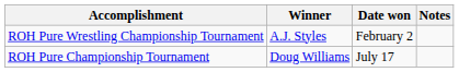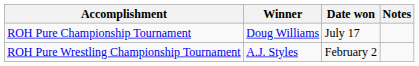 <table class="wikitable">
 <tr>
 <th>Accomplishment</th>
 <th>Winner</th>
 <th>Date won</th>
 <th>Notes</th>
 </tr>
 <tr>
+<td><a href='#'>ROH Pure Championship Tournament</a></td>
+<td><a href='#'>Doug Williams</a></td>
+<td>July 17</td>
+<td></td>
+</tr>
+<tr>
 <td><a href='#'>ROH Pure Wrestling Championship Tournament</a></td>
 <td><a href='#'>A.J. Styles</a></td>
 <td>February 2</td>
 <td></td>
 </tr>
-<tr>
-<td><a href='#'>ROH Pure Championship Tournament</a></td>
-<td><a href='#'>Doug Williams</a></td>
-<td>July 17</td>
-<td></td>
-</tr>
 </table>
